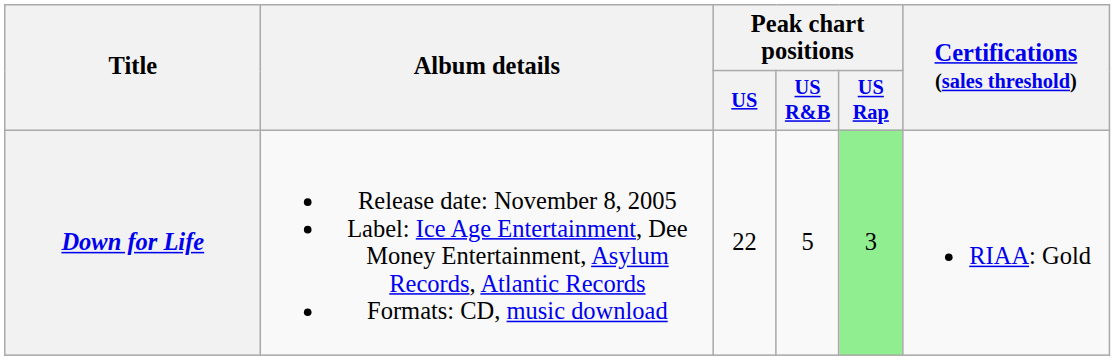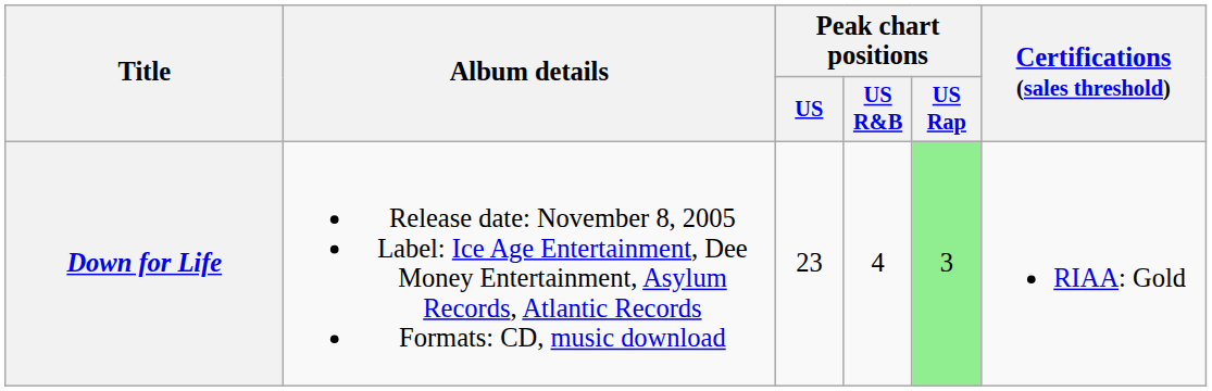 <table class="wikitable plainrowheaders" style="text-align:center;">
 <tr>
 <th rowspan="2" style="width:10em;">Title</th>
 <th rowspan="2" style="width:18em;">Album details</th>
 <th colspan="3">Peak chart positions</th>
 <th rowspan="2" style="width:8em;"><a href='#'>Certifications</a><br><small>(<a href='#'>sales threshold</a>)</small></th>
 </tr>
 <tr style="font-size:smaller;">
 <th width="35"><a href='#'>US</a><br></th>
 <th width="35"><a href='#'>US R&B</a><br></th>
 <th width="35"><a href='#'>US Rap</a><br></th>
 </tr>
 <tr>
 <th scope="row"><em><a href='#'>Down for Life</a></em></th>
 <td><br><ul><li>Release date: November 8, 2005</li><li>Label: <a href='#'>Ice Age Entertainment</a>, Dee Money Entertainment, <a href='#'>Asylum Records</a>, <a href='#'>Atlantic Records</a></li><li>Formats: CD, <a href='#'>music download</a></li></ul></td>
-<td>22</td>
-<td>5</td>
+<td>23</td>
+<td>4</td>
 <td style="background: lightgreen;">3</td>
 <td align="left"><br><ul><li><a href='#'>RIAA</a>: Gold</li></ul></td>
 </tr>
 </table>
